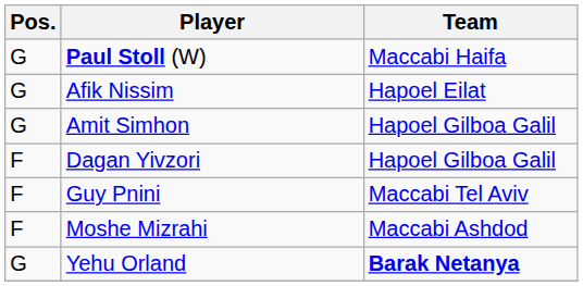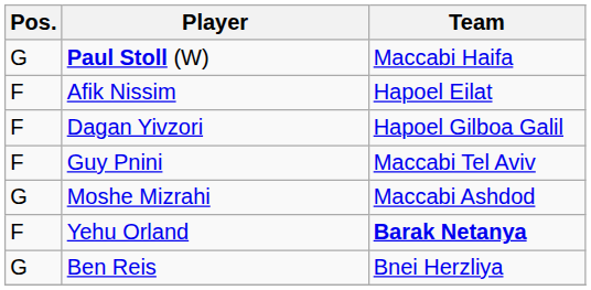 <table class="wikitable">
 <tr>
 <th width=30>Pos.</th>
 <th width=215>Player</th>
 <th width=150>Team</th>
 </tr>
 <tr>
 <td>G</td>
 <td> <strong><a href='#'>Paul Stoll</a></strong> (W)</td>
 <td><a href='#'>Maccabi Haifa</a></td>
 </tr>
 <tr>
-<td>G</td>
+<td>F</td>
 <td> <a href='#'>Afik Nissim</a></td>
 <td><a href='#'>Hapoel Eilat</a></td>
-</tr>
-<tr>
-<td>G</td>
-<td> <a href='#'>Amit Simhon</a></td>
-<td><a href='#'>Hapoel Gilboa Galil</a></td>
 </tr>
 <tr>
 <td>F</td>
 <td> <a href='#'>Dagan Yivzori</a></td>
 <td><a href='#'>Hapoel Gilboa Galil</a></td>
 </tr>
 <tr>
 <td>F</td>
 <td> <a href='#'>Guy Pnini</a></td>
 <td><a href='#'>Maccabi Tel Aviv</a></td>
 </tr>
 <tr>
-<td>F</td>
+<td>G</td>
 <td> <a href='#'>Moshe Mizrahi</a></td>
 <td><a href='#'>Maccabi Ashdod</a></td>
 </tr>
 <tr>
-<td>G</td>
+<td>F</td>
 <td> <a href='#'>Yehu Orland</a></td>
 <td><strong><a href='#'>Barak Netanya</a></strong></td>
 </tr>
 <tr>
+<td>G</td>
+<td> <a href='#'>Ben Reis</a></td>
+<td><a href='#'>Bnei Herzliya</a></td>
+</tr>
+<tr>
 </tr>
 </table>
